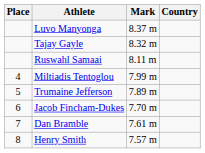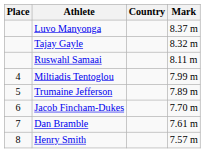 <table class="wikitable">
 <tr>
 <th>Place</th>
 <th>Athlete</th>
+<th>Country</th>
 <th>Mark</th>
-<th>Country</th>
 </tr>
 <tr>
 <td align=center></td>
 <td><a href='#'>Luvo Manyonga</a></td>
+<td></td>
 <td>8.37 m </td>
-<td></td>
 </tr>
 <tr>
 <td align=center></td>
 <td><a href='#'>Tajay Gayle</a></td>
+<td></td>
 <td>8.32 m </td>
-<td></td>
 </tr>
 <tr>
 <td align=center></td>
 <td><a href='#'>Ruswahl Samaai</a></td>
+<td></td>
 <td>8.11 m </td>
-<td></td>
 </tr>
 <tr>
 <td align=center>4</td>
 <td><a href='#'>Miltiadis Tentoglou</a></td>
+<td></td>
 <td>7.99 m </td>
-<td></td>
 </tr>
 <tr>
 <td align=center>5</td>
 <td><a href='#'>Trumaine Jefferson</a></td>
+<td></td>
 <td>7.89 m </td>
-<td></td>
 </tr>
 <tr>
 <td align=center>6</td>
 <td><a href='#'>Jacob Fincham-Dukes</a></td>
+<td></td>
 <td>7.70 m </td>
-<td></td>
 </tr>
 <tr>
 <td align=center>7</td>
 <td><a href='#'>Dan Bramble</a></td>
+<td></td>
 <td>7.61 m </td>
-<td></td>
 </tr>
 <tr>
 <td align=center>8</td>
 <td><a href='#'>Henry Smith</a></td>
+<td></td>
 <td>7.57 m </td>
-<td></td>
 </tr>
 </table>
